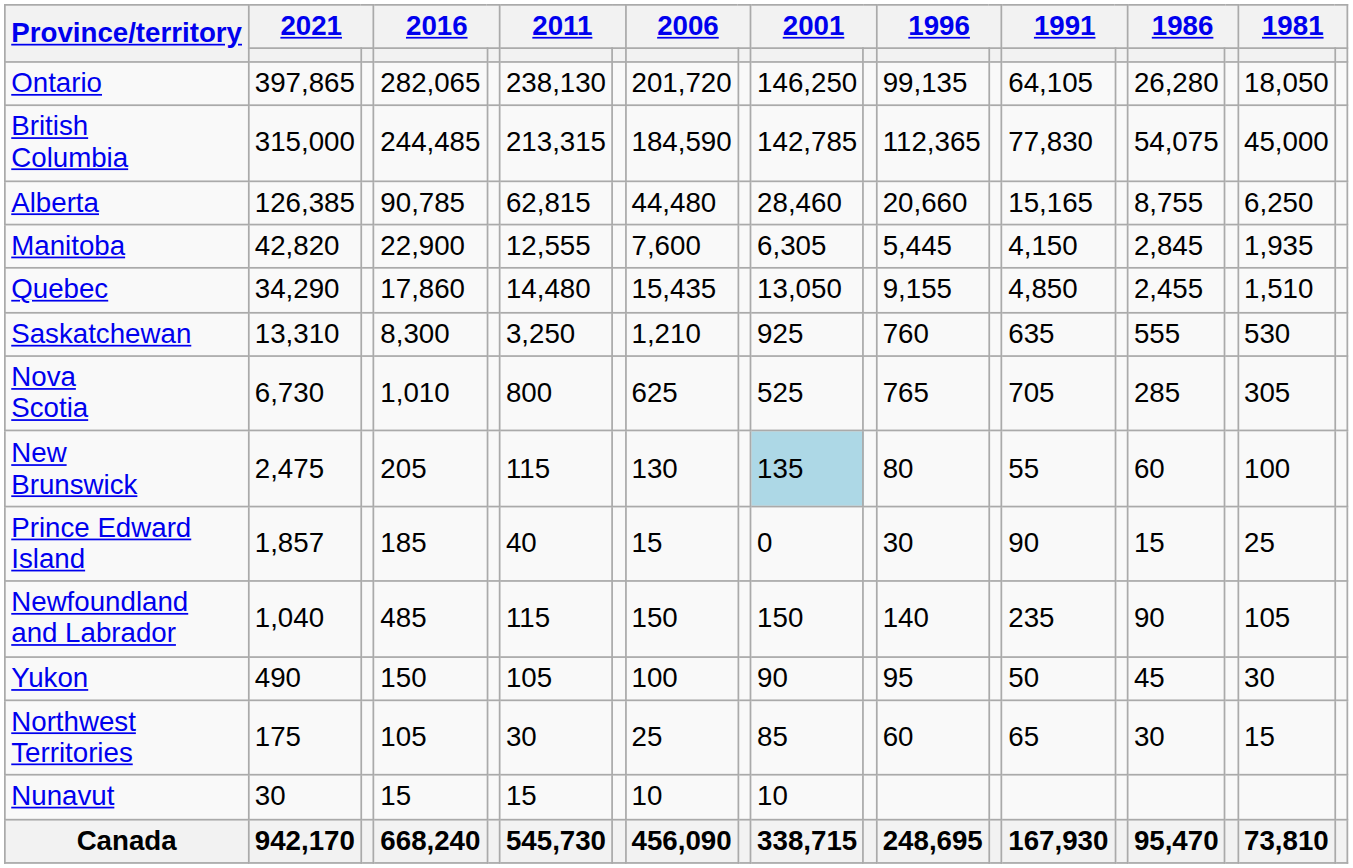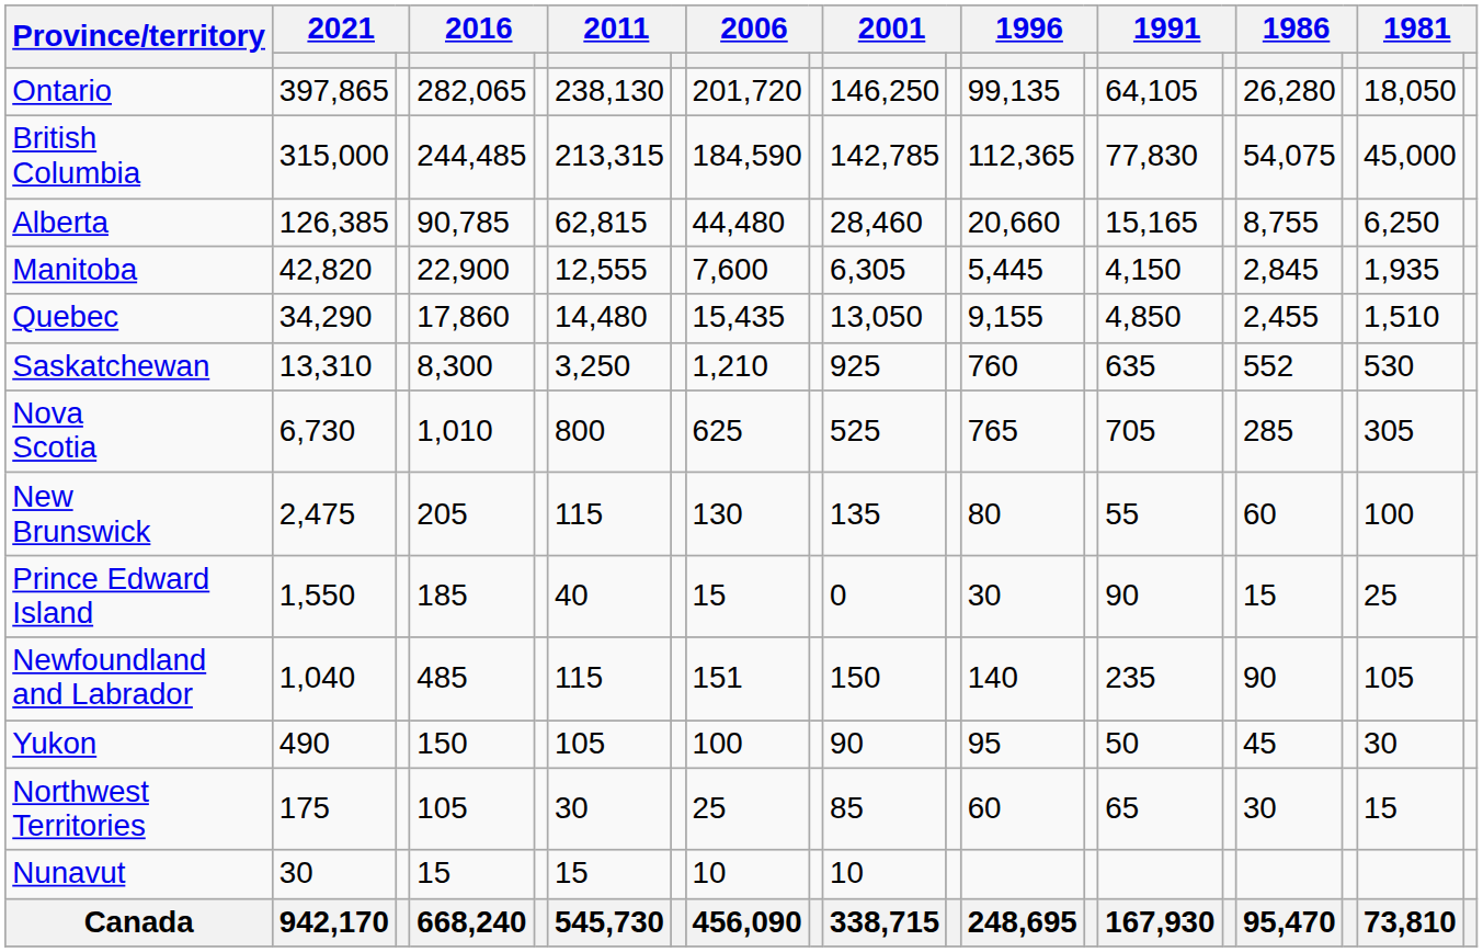 <table class="wikitable sortable">
 <tr>
 <th rowspan="2"><a href='#'>Province/territory</a></th>
 <th colspan="2"><a href='#'>2021</a></th>
 <th colspan="2"><a href='#'>2016</a></th>
 <th colspan="2"><a href='#'>2011</a></th>
 <th colspan="2"><a href='#'>2006</a></th>
 <th colspan="2"><a href='#'>2001</a></th>
 <th colspan="2"><a href='#'>1996</a></th>
 <th colspan="2"><a href='#'>1991</a></th>
 <th colspan="2"><a href='#'>1986</a></th>
 <th colspan="2"><a href='#'>1981</a></th>
 </tr>
 <tr>
 <th><a href='#'></a></th>
 <th></th>
 <th></th>
 <th></th>
 <th></th>
 <th></th>
 <th></th>
 <th></th>
 <th></th>
 <th></th>
 <th></th>
 <th></th>
 <th></th>
 <th></th>
 <th></th>
 <th></th>
 <th></th>
 <th></th>
 </tr>
 <tr>
 <td> <a href='#'>Ontario</a></td>
 <td>397,865</td>
 <td></td>
 <td>282,065</td>
 <td></td>
 <td>238,130</td>
 <td></td>
 <td>201,720</td>
 <td></td>
 <td>146,250</td>
 <td></td>
 <td>99,135</td>
 <td></td>
 <td>64,105</td>
 <td></td>
 <td>26,280</td>
 <td></td>
 <td>18,050</td>
 <td></td>
 </tr>
 <tr>
 <td> <a href='#'>British<br>Columbia</a></td>
 <td>315,000</td>
 <td></td>
 <td>244,485</td>
 <td></td>
 <td>213,315</td>
 <td></td>
 <td>184,590</td>
 <td></td>
 <td>142,785</td>
 <td></td>
 <td>112,365</td>
 <td></td>
 <td>77,830</td>
 <td></td>
 <td>54,075</td>
 <td></td>
 <td>45,000</td>
 <td></td>
 </tr>
 <tr>
 <td> <a href='#'>Alberta</a></td>
 <td>126,385</td>
 <td></td>
 <td>90,785</td>
 <td></td>
 <td>62,815</td>
 <td></td>
 <td>44,480</td>
 <td></td>
 <td>28,460</td>
 <td></td>
 <td>20,660</td>
 <td></td>
 <td>15,165</td>
 <td></td>
 <td>8,755</td>
 <td></td>
 <td>6,250</td>
 <td></td>
 </tr>
 <tr>
 <td> <a href='#'>Manitoba</a></td>
 <td>42,820</td>
 <td></td>
 <td>22,900</td>
 <td></td>
 <td>12,555</td>
 <td></td>
 <td>7,600</td>
 <td></td>
 <td>6,305</td>
 <td></td>
 <td>5,445</td>
 <td></td>
 <td>4,150</td>
 <td></td>
 <td>2,845</td>
 <td></td>
 <td>1,935</td>
 <td></td>
 </tr>
 <tr>
 <td> <a href='#'>Quebec</a></td>
 <td>34,290</td>
 <td></td>
 <td>17,860</td>
 <td></td>
 <td>14,480</td>
 <td></td>
 <td>15,435</td>
 <td></td>
 <td>13,050</td>
 <td></td>
 <td>9,155</td>
 <td></td>
 <td>4,850</td>
 <td></td>
 <td>2,455</td>
 <td></td>
 <td>1,510</td>
 <td></td>
 </tr>
 <tr>
 <td> <a href='#'>Saskatchewan</a></td>
 <td>13,310</td>
 <td></td>
 <td>8,300</td>
 <td></td>
 <td>3,250</td>
 <td></td>
 <td>1,210</td>
 <td></td>
 <td>925</td>
 <td></td>
 <td>760</td>
 <td></td>
 <td>635</td>
 <td></td>
-<td>555</td>
+<td>552</td>
 <td></td>
 <td>530</td>
 <td></td>
 </tr>
 <tr>
 <td> <a href='#'>Nova<br>Scotia</a></td>
 <td>6,730</td>
 <td></td>
 <td>1,010</td>
 <td></td>
 <td>800</td>
 <td></td>
 <td>625</td>
 <td></td>
 <td>525</td>
 <td></td>
 <td>765</td>
 <td></td>
 <td>705</td>
 <td></td>
 <td>285</td>
 <td></td>
 <td>305</td>
 <td></td>
 </tr>
 <tr>
 <td> <a href='#'>New<br>Brunswick</a></td>
 <td>2,475</td>
 <td></td>
 <td>205</td>
 <td></td>
 <td>115</td>
 <td></td>
 <td>130</td>
 <td></td>
-<td style="background: lightblue;">135</td>
+<td>135</td>
 <td></td>
 <td>80</td>
 <td></td>
 <td>55</td>
 <td></td>
 <td>60</td>
 <td></td>
 <td>100</td>
 <td></td>
 </tr>
 <tr>
 <td> <a href='#'>Prince Edward<br>Island</a></td>
-<td>1,857</td>
+<td>1,550</td>
 <td></td>
 <td>185</td>
 <td></td>
 <td>40</td>
 <td></td>
 <td>15</td>
 <td></td>
 <td>0</td>
 <td></td>
 <td>30</td>
 <td></td>
 <td>90</td>
 <td></td>
 <td>15</td>
 <td></td>
 <td>25</td>
 <td></td>
 </tr>
 <tr>
 <td> <a href='#'>Newfoundland<br>and Labrador</a></td>
 <td>1,040</td>
 <td></td>
 <td>485</td>
 <td></td>
 <td>115</td>
 <td></td>
-<td>150</td>
+<td>151</td>
 <td></td>
 <td>150</td>
 <td></td>
 <td>140</td>
 <td></td>
 <td>235</td>
 <td></td>
 <td>90</td>
 <td></td>
 <td>105</td>
 <td></td>
 </tr>
 <tr>
 <td> <a href='#'>Yukon</a></td>
 <td>490</td>
 <td></td>
 <td>150</td>
 <td></td>
 <td>105</td>
 <td></td>
 <td>100</td>
 <td></td>
 <td>90</td>
 <td></td>
 <td>95</td>
 <td></td>
 <td>50</td>
 <td></td>
 <td>45</td>
 <td></td>
 <td>30</td>
 <td></td>
 </tr>
 <tr>
 <td> <a href='#'>Northwest<br>Territories</a></td>
 <td>175</td>
 <td></td>
 <td>105</td>
 <td></td>
 <td>30</td>
 <td></td>
 <td>25</td>
 <td></td>
 <td>85</td>
 <td></td>
 <td>60</td>
 <td></td>
 <td>65</td>
 <td></td>
 <td>30</td>
 <td></td>
 <td>15</td>
 <td></td>
 </tr>
 <tr>
 <td> <a href='#'>Nunavut</a></td>
 <td>30</td>
 <td></td>
 <td>15</td>
 <td></td>
 <td>15</td>
 <td></td>
 <td>10</td>
 <td></td>
 <td>10</td>
 <td></td>
 <td></td>
 <td></td>
 <td></td>
 <td></td>
 <td></td>
 <td></td>
 <td></td>
 <td></td>
 </tr>
 <tr>
 <th> Canada</th>
 <th>942,170</th>
 <th></th>
 <th>668,240</th>
 <th></th>
 <th>545,730</th>
 <th></th>
 <th>456,090</th>
 <th></th>
 <th>338,715</th>
 <th></th>
 <th>248,695</th>
 <th></th>
 <th>167,930</th>
 <th></th>
 <th>95,470</th>
 <th></th>
 <th>73,810</th>
 <th></th>
 </tr>
 </table>
